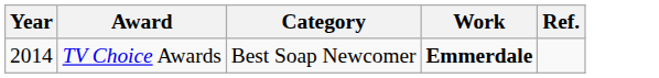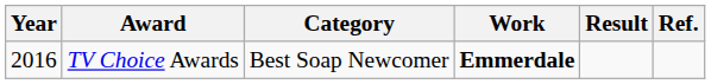 <table class="wikitable">
 <tr>
 <th>Year</th>
 <th>Award</th>
 <th>Category</th>
 <th>Work</th>
+<th>Result</th>
 <th>Ref.</th>
 </tr>
 <tr>
-<td>2014</td>
+<td>2016</td>
 <td><em><a href='#'>TV Choice</a></em> Awards</td>
 <td>Best Soap Newcomer</td>
 <td><strong>Emmerdale</strong></td>
+<td></td>
 <td style = "text-align: center;"></td>
 </tr>
 </table>
